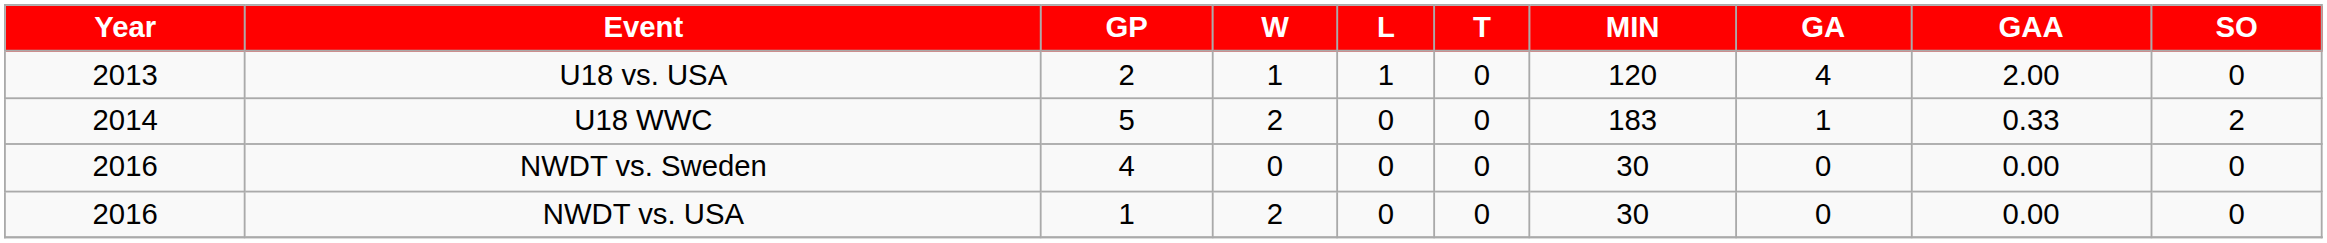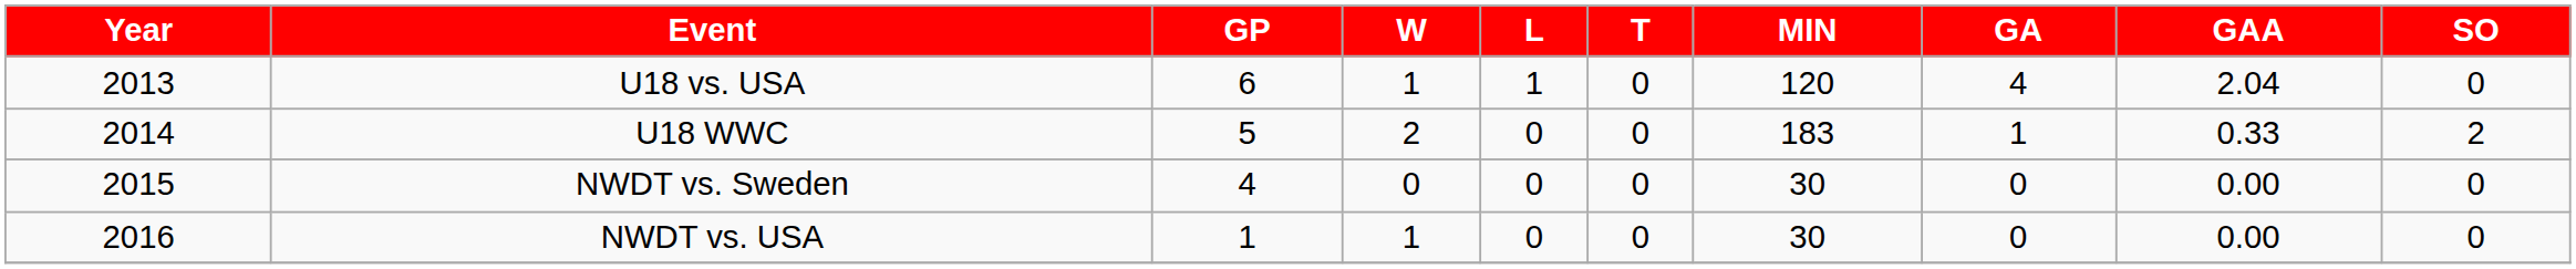 <table class="wikitable" style="width:80%;">
 <tr style="text-align:center; background:red; color:#fff;">
 <td><strong>Year</strong></td>
 <td><strong>Event</strong></td>
 <td><strong>GP</strong></td>
 <td><strong>W</strong></td>
 <td><strong>L</strong></td>
 <td><strong>T</strong></td>
 <td><strong>MIN</strong></td>
 <td><strong>GA</strong></td>
 <td><strong>GAA</strong></td>
 <td><strong>SO</strong></td>
 </tr>
 <tr style="text-align:center;" bgcolor="">
 <td>2013</td>
 <td>U18 vs. USA</td>
-<td>2</td>
+<td>6</td>
 <td>1</td>
 <td>1</td>
 <td>0</td>
 <td>120</td>
 <td>4</td>
-<td>2.00</td>
+<td>2.04</td>
 <td>0</td>
 </tr>
 <tr style="text-align:center;" bgcolor="">
 <td>2014</td>
 <td>U18 WWC</td>
 <td>5</td>
 <td>2</td>
 <td>0</td>
 <td>0</td>
 <td>183</td>
 <td>1</td>
 <td>0.33</td>
 <td>2</td>
 </tr>
 <tr style="text-align:center;" bgcolor="">
-<td>2016</td>
+<td>2015</td>
 <td>NWDT vs. Sweden</td>
 <td>4</td>
 <td>0</td>
 <td>0</td>
 <td>0</td>
 <td>30</td>
 <td>0</td>
 <td>0.00</td>
 <td>0</td>
 </tr>
 <tr style="text-align:center;" bgcolor="">
 <td>2016</td>
 <td>NWDT vs. USA</td>
 <td>1</td>
-<td>2</td>
+<td>1</td>
 <td>0</td>
 <td>0</td>
 <td>30</td>
 <td>0</td>
 <td>0.00</td>
 <td>0</td>
 </tr>
 <tr style="text-align:center;" bgcolor="">
 </tr>
 </table>
